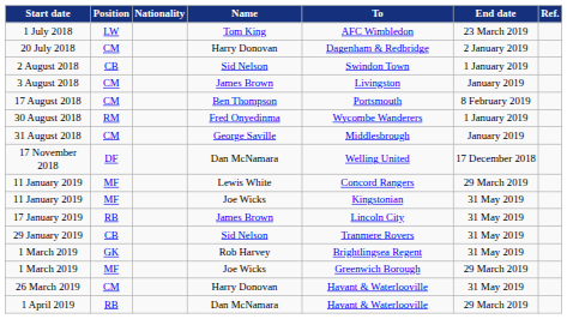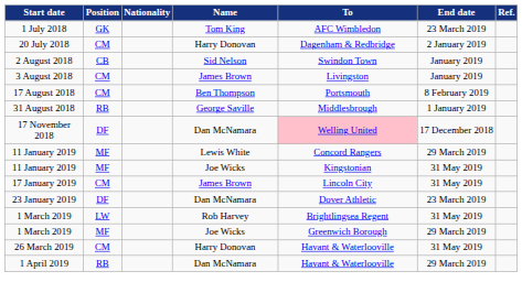 <table class="wikitable"  style="text-align:center; font-size:90%; ">
 <tr>
 <th style="background:#15317E; color:white; width:110px;">Start date</th>
 <th style="background:#15317E; color:white; width:50px;">Position</th>
 <th style="background:#15317E; color:white; width:50px;">Nationality</th>
 <th style="background:#15317E; color:white; width:150px;">Name</th>
 <th style="background:#15317E; color:white; width:200px;">To</th>
 <th style="background:#15317E; color:white; width:110px;">End date</th>
 <th style="background:#15317E; color:white; width:25px;">Ref.</th>
 </tr>
 <tr>
 <td>1 July 2018</td>
-<td><a href='#'>LW</a></td>
+<td><a href='#'>GK</a></td>
 <td></td>
 <td><a href='#'>Tom King</a></td>
 <td><a href='#'>AFC Wimbledon</a></td>
 <td>23 March 2019</td>
 <td></td>
 </tr>
 <tr>
 <td>20 July 2018</td>
 <td><a href='#'>CM</a></td>
 <td></td>
 <td>Harry Donovan</td>
 <td><a href='#'>Dagenham & Redbridge</a></td>
 <td>2 January 2019</td>
 <td></td>
 </tr>
 <tr>
 <td>2 August 2018</td>
 <td><a href='#'>CB</a></td>
 <td></td>
 <td><a href='#'>Sid Nelson</a></td>
 <td><a href='#'>Swindon Town</a></td>
-<td>1 January 2019</td>
+<td>January 2019</td>
 <td></td>
 </tr>
 <tr>
 <td>3 August 2018</td>
 <td><a href='#'>CM</a></td>
 <td></td>
 <td><a href='#'>James Brown</a></td>
 <td> <a href='#'>Livingston</a></td>
 <td>January 2019</td>
 <td></td>
 </tr>
 <tr>
 <td>17 August 2018</td>
 <td><a href='#'>CM</a></td>
 <td></td>
 <td><a href='#'>Ben Thompson</a></td>
 <td><a href='#'>Portsmouth</a></td>
 <td>8 February 2019</td>
 <td></td>
 </tr>
 <tr>
-<td>30 August 2018</td>
-<td><a href='#'>RM</a></td>
-<td></td>
-<td><a href='#'>Fred Onyedinma</a></td>
-<td><a href='#'>Wycombe Wanderers</a></td>
-<td>1 January 2019</td>
-<td></td>
-</tr>
-<tr>
 <td>31 August 2018</td>
-<td><a href='#'>CM</a></td>
+<td><a href='#'>RB</a></td>
 <td></td>
 <td><a href='#'>George Saville</a></td>
 <td><a href='#'>Middlesbrough</a></td>
-<td>January 2019</td>
+<td>1 January 2019</td>
 <td></td>
 </tr>
 <tr>
 <td>17 November 2018</td>
 <td><a href='#'>DF</a></td>
 <td></td>
 <td>Dan McNamara</td>
-<td><a href='#'>Welling United</a></td>
+<td style="background: pink;"><a href='#'>Welling United</a></td>
 <td>17 December 2018</td>
 <td></td>
 </tr>
 <tr>
 <td>11 January 2019</td>
 <td><a href='#'>MF</a></td>
 <td></td>
 <td>Lewis White</td>
 <td><a href='#'>Concord Rangers</a></td>
 <td>29 March 2019</td>
 <td></td>
 </tr>
 <tr>
 <td>11 January 2019</td>
 <td><a href='#'>MF</a></td>
 <td></td>
 <td>Joe Wicks</td>
 <td><a href='#'>Kingstonian</a></td>
 <td>31 May 2019</td>
 <td></td>
 </tr>
 <tr>
 <td>17 January 2019</td>
-<td><a href='#'>RB</a></td>
+<td><a href='#'>CM</a></td>
 <td></td>
 <td><a href='#'>James Brown</a></td>
 <td><a href='#'>Lincoln City</a></td>
 <td>31 May 2019</td>
 <td></td>
 </tr>
 <tr>
-<td>29 January 2019</td>
-<td><a href='#'>CB</a></td>
+<td>23 January 2019</td>
+<td><a href='#'>DF</a></td>
 <td></td>
-<td><a href='#'>Sid Nelson</a></td>
-<td><a href='#'>Tranmere Rovers</a></td>
-<td>31 May 2019</td>
+<td>Dan McNamara</td>
+<td><a href='#'>Dover Athletic</a></td>
+<td>23 March 2019</td>
 <td></td>
 </tr>
 <tr>
 <td>1 March 2019</td>
-<td><a href='#'>GK</a></td>
+<td><a href='#'>LW</a></td>
 <td></td>
 <td>Rob Harvey</td>
 <td><a href='#'>Brightlingsea Regent</a></td>
 <td>31 May 2019</td>
 <td></td>
 </tr>
 <tr>
 <td>1 March 2019</td>
 <td><a href='#'>MF</a></td>
 <td></td>
 <td>Joe Wicks</td>
 <td><a href='#'>Greenwich Borough</a></td>
 <td>29 March 2019</td>
 <td></td>
 </tr>
 <tr>
 <td>26 March 2019</td>
 <td><a href='#'>CM</a></td>
 <td></td>
 <td>Harry Donovan</td>
 <td><a href='#'>Havant & Waterlooville</a></td>
 <td>31 May 2019</td>
 <td></td>
 </tr>
 <tr>
 <td>1 April 2019</td>
 <td><a href='#'>RB</a></td>
 <td></td>
 <td>Dan McNamara</td>
 <td><a href='#'>Havant & Waterlooville</a></td>
 <td>29 March 2019</td>
 <td></td>
 </tr>
 </table>
